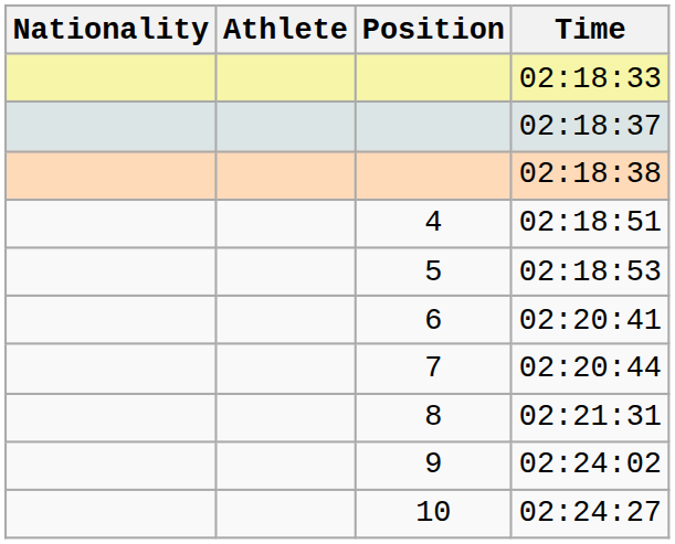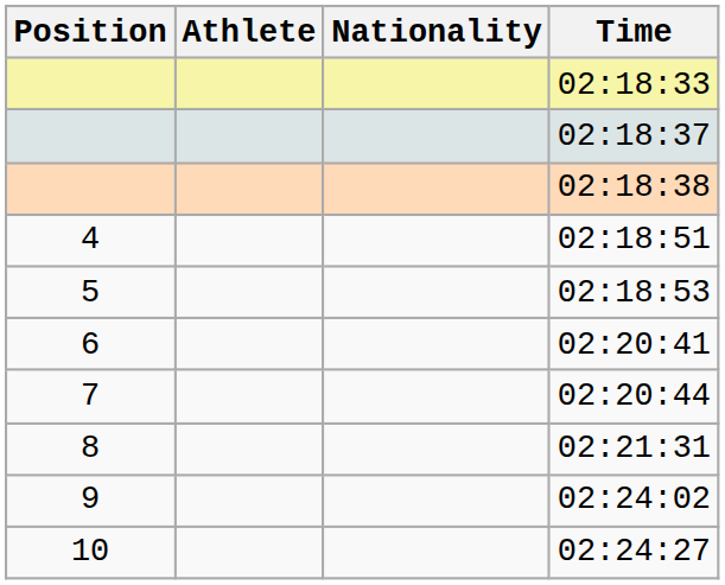 <table class="wikitable sortable">
 <tr>
+<th scope="col">Position</th>
+<th scope="col">Athlete</th>
 <th scope="col">Nationality</th>
-<th scope="col">Athlete</th>
-<th scope="col">Position</th>
 <th scope="col">Time</th>
 </tr>
 <tr bgcolor="#F7F6A8">
+<td align=center></td>
 <td></td>
 <td></td>
-<td align=center></td>
 <td>02:18:33</td>
 </tr>
 <tr bgcolor="#DCE5E5">
+<td align=center></td>
 <td></td>
 <td></td>
-<td align=center></td>
 <td>02:18:37</td>
 </tr>
 <tr bgcolor="#FFDAB9">
+<td align=center></td>
 <td></td>
 <td></td>
-<td align=center></td>
 <td>02:18:38</td>
 </tr>
 <tr>
+<td align=center>4</td>
 <td></td>
 <td></td>
-<td align=center>4</td>
 <td>02:18:51</td>
 </tr>
 <tr>
+<td align=center>5</td>
 <td></td>
 <td></td>
-<td align=center>5</td>
 <td>02:18:53</td>
 </tr>
 <tr>
+<td align=center>6</td>
 <td></td>
 <td></td>
-<td align=center>6</td>
 <td>02:20:41</td>
 </tr>
 <tr>
+<td align=center>7</td>
 <td></td>
 <td></td>
-<td align=center>7</td>
 <td>02:20:44</td>
 </tr>
 <tr>
+<td align=center>8</td>
 <td></td>
 <td></td>
-<td align=center>8</td>
 <td>02:21:31</td>
 </tr>
 <tr>
+<td align=center>9</td>
 <td></td>
 <td></td>
-<td align=center>9</td>
 <td>02:24:02</td>
 </tr>
 <tr>
+<td align=center>10</td>
 <td></td>
 <td></td>
-<td align=center>10</td>
 <td>02:24:27</td>
 </tr>
 </table>
